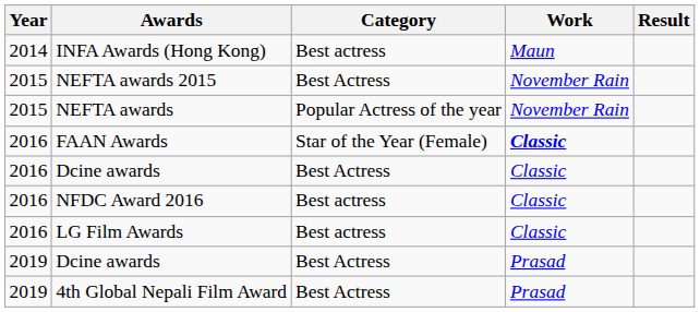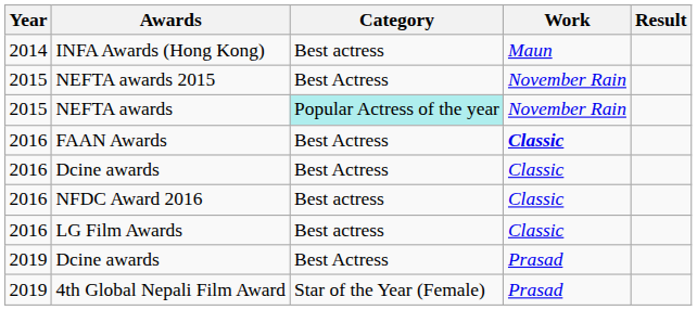 <table class="wikitable">
 <tr>
 <th>Year</th>
 <th>Awards</th>
 <th>Category</th>
 <th>Work</th>
 <th>Result</th>
 </tr>
 <tr>
 <td>2014</td>
 <td>INFA Awards (Hong Kong)</td>
 <td>Best actress</td>
 <td><em><a href='#'>Maun</a></em></td>
 <td></td>
 </tr>
 <tr>
 <td>2015</td>
 <td>NEFTA awards 2015</td>
 <td>Best Actress</td>
 <td><em><a href='#'>November Rain</a></em></td>
 <td></td>
 </tr>
 <tr>
 <td>2015</td>
 <td>NEFTA awards</td>
-<td>Popular Actress of the year</td>
+<td style="background: paleturquoise;">Popular Actress of the year</td>
 <td><em><a href='#'>November Rain</a></em></td>
 <td></td>
 </tr>
 <tr>
 <td>2016</td>
 <td>FAAN Awards</td>
-<td>Star of the Year (Female)</td>
+<td>Best Actress</td>
 <td><strong><em><a href='#'>Classic</a></em></strong></td>
 <td></td>
 </tr>
 <tr>
 <td>2016</td>
 <td>Dcine awards</td>
 <td>Best Actress</td>
 <td><em><a href='#'>Classic</a></em></td>
 <td></td>
 </tr>
 <tr>
 <td>2016</td>
 <td>NFDC Award 2016</td>
 <td>Best actress</td>
 <td><em><a href='#'>Classic</a></em></td>
 <td></td>
 </tr>
 <tr>
 <td>2016</td>
 <td>LG Film Awards</td>
 <td>Best actress</td>
 <td><em><a href='#'>Classic</a></em></td>
 <td></td>
 </tr>
 <tr>
 <td>2019</td>
 <td>Dcine awards</td>
 <td>Best Actress</td>
 <td><em><a href='#'>Prasad</a></em></td>
 <td></td>
 </tr>
 <tr>
 <td>2019</td>
 <td>4th Global Nepali Film Award</td>
-<td>Best Actress</td>
+<td>Star of the Year (Female)</td>
 <td><em><a href='#'>Prasad</a></em></td>
 <td></td>
 </tr>
 </table>
